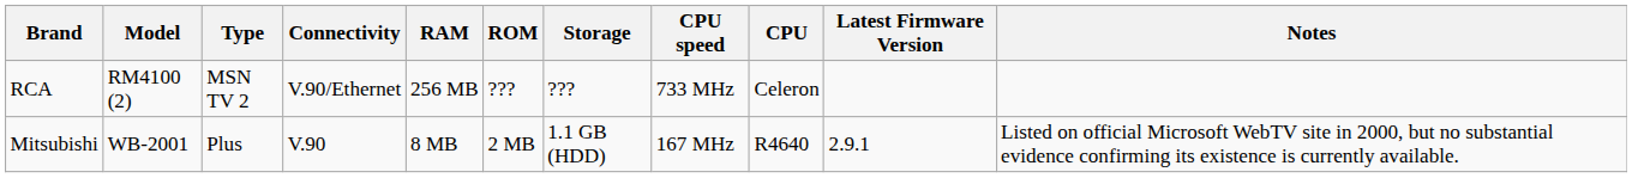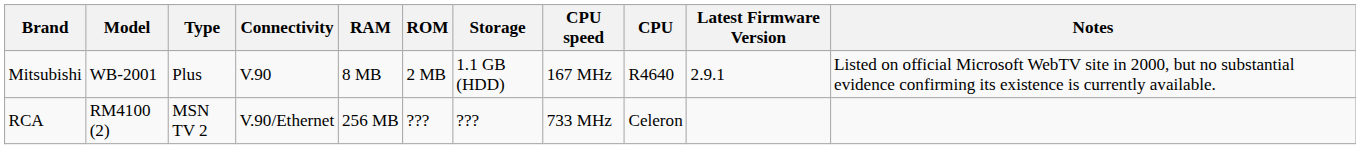 <table class="wikitable" style="margin:1em auto;">
 <tr>
 <th>Brand</th>
 <th>Model</th>
 <th>Type</th>
 <th>Connectivity</th>
 <th>RAM</th>
 <th>ROM</th>
 <th>Storage</th>
 <th>CPU speed</th>
 <th>CPU</th>
 <th>Latest Firmware Version</th>
 <th>Notes</th>
 </tr>
 <tr>
+<td>Mitsubishi</td>
+<td>WB-2001</td>
+<td>Plus</td>
+<td>V.90</td>
+<td>8 MB</td>
+<td>2 MB</td>
+<td>1.1 GB (HDD)</td>
+<td>167 MHz</td>
+<td>R4640</td>
+<td>2.9.1</td>
+<td>Listed on official Microsoft WebTV site in 2000, but no substantial evidence confirming its existence is currently available.</td>
+</tr>
+<tr>
 <td>RCA</td>
 <td>RM4100 (2)</td>
 <td>MSN TV 2</td>
 <td>V.90/Ethernet</td>
 <td>256 MB</td>
 <td>???</td>
 <td>???</td>
 <td>733 MHz</td>
 <td>Celeron</td>
 <td></td>
 <td></td>
 </tr>
-<tr>
-<td>Mitsubishi</td>
-<td>WB-2001</td>
-<td>Plus</td>
-<td>V.90</td>
-<td>8 MB</td>
-<td>2 MB</td>
-<td>1.1 GB (HDD)</td>
-<td>167 MHz</td>
-<td>R4640</td>
-<td>2.9.1</td>
-<td>Listed on official Microsoft WebTV site in 2000, but no substantial evidence confirming its existence is currently available.</td>
-</tr>
 </table>
